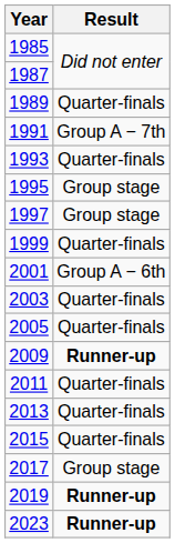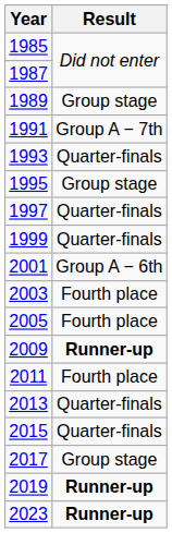 <table class="wikitable" style="text-align: center; font-size:90%">
 <tr>
 <th>Year</th>
 <th>Result</th>
 </tr>
 <tr>
 <td> <a href='#'>1985</a></td>
 <td rowspan="2"><em>Did not enter</em></td>
 </tr>
 <tr>
 <td> <a href='#'>1987</a></td>
 </tr>
 <tr>
 <td> <a href='#'>1989</a></td>
-<td>Quarter-finals</td>
+<td>Group stage</td>
 </tr>
 <tr>
 <td> <a href='#'>1991</a></td>
 <td>Group A − 7th</td>
 </tr>
 <tr>
 <td> <a href='#'>1993</a></td>
 <td>Quarter-finals</td>
 </tr>
 <tr>
 <td> <a href='#'>1995</a></td>
 <td>Group stage</td>
 </tr>
 <tr>
 <td> <a href='#'>1997</a></td>
-<td>Group stage</td>
+<td>Quarter-finals</td>
 </tr>
 <tr>
 <td> <a href='#'>1999</a></td>
 <td>Quarter-finals</td>
 </tr>
 <tr>
 <td> <a href='#'>2001</a></td>
 <td>Group A − 6th</td>
 </tr>
 <tr>
 <td> <a href='#'>2003</a></td>
-<td>Quarter-finals</td>
+<td>Fourth place</td>
 </tr>
 <tr>
 <td> <a href='#'>2005</a></td>
-<td>Quarter-finals</td>
+<td>Fourth place</td>
 </tr>
 <tr>
 <td> <a href='#'>2009</a></td>
 <td><strong> Runner-up</strong></td>
 </tr>
 <tr>
 <td> <a href='#'>2011</a></td>
-<td>Quarter-finals</td>
+<td>Fourth place</td>
 </tr>
 <tr>
 <td> <a href='#'>2013</a></td>
 <td>Quarter-finals</td>
 </tr>
 <tr>
 <td> <a href='#'>2015</a></td>
 <td>Quarter-finals</td>
 </tr>
 <tr>
 <td> <a href='#'>2017</a></td>
 <td>Group stage</td>
 </tr>
 <tr>
 <td> <a href='#'>2019</a></td>
 <td><strong> Runner-up</strong></td>
 </tr>
 <tr>
 <td> <a href='#'>2023</a></td>
 <td><strong> Runner-up</strong></td>
 </tr>
 </table>
